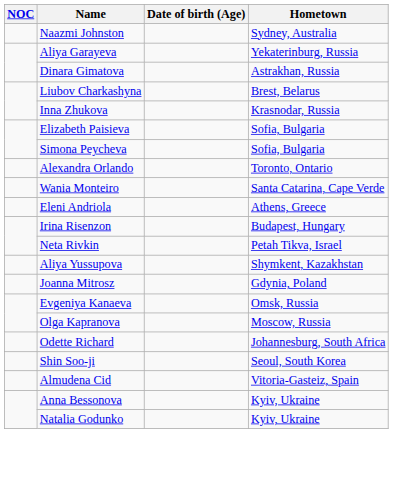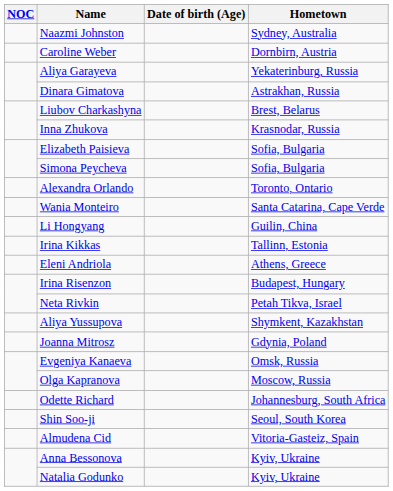 <table class="wikitable sortable">
 <tr>
 <th><a href='#'>NOC</a></th>
 <th>Name</th>
 <th>Date of birth (Age)</th>
 <th>Hometown</th>
 </tr>
 <tr>
 <td></td>
 <td><a href='#'>Naazmi Johnston</a></td>
 <td></td>
 <td><a href='#'>Sydney, Australia</a></td>
+</tr>
+<tr>
+<td></td>
+<td><a href='#'>Caroline Weber</a></td>
+<td></td>
+<td><a href='#'>Dornbirn, Austria</a></td>
 </tr>
 <tr>
 <td rowspan="2"></td>
 <td><a href='#'>Aliya Garayeva</a></td>
 <td></td>
 <td><a href='#'>Yekaterinburg, Russia</a></td>
 </tr>
 <tr>
 <td><a href='#'>Dinara Gimatova</a></td>
 <td></td>
 <td><a href='#'>Astrakhan, Russia</a></td>
 </tr>
 <tr>
 <td rowspan="2"></td>
 <td><a href='#'>Liubov Charkashyna</a></td>
 <td></td>
 <td><a href='#'>Brest, Belarus</a></td>
 </tr>
 <tr>
 <td><a href='#'>Inna Zhukova</a></td>
 <td></td>
 <td><a href='#'>Krasnodar, Russia</a></td>
 </tr>
 <tr>
 <td rowspan="2"></td>
 <td><a href='#'>Elizabeth Paisieva</a></td>
 <td></td>
 <td><a href='#'>Sofia, Bulgaria</a></td>
 </tr>
 <tr>
 <td><a href='#'>Simona Peycheva</a></td>
 <td></td>
 <td><a href='#'>Sofia, Bulgaria</a></td>
 </tr>
 <tr>
 <td></td>
 <td><a href='#'>Alexandra Orlando</a></td>
 <td></td>
 <td><a href='#'>Toronto, Ontario</a></td>
 </tr>
 <tr>
 <td></td>
 <td><a href='#'>Wania Monteiro</a></td>
 <td></td>
 <td><a href='#'>Santa Catarina, Cape Verde</a></td>
+</tr>
+<tr>
+<td></td>
+<td><a href='#'>Li Hongyang</a></td>
+<td></td>
+<td><a href='#'>Guilin, China</a></td>
+</tr>
+<tr>
+<td></td>
+<td><a href='#'>Irina Kikkas</a></td>
+<td></td>
+<td><a href='#'>Tallinn, Estonia</a></td>
 </tr>
 <tr>
 <td></td>
 <td><a href='#'>Eleni Andriola</a></td>
 <td></td>
 <td><a href='#'>Athens, Greece</a></td>
 </tr>
 <tr>
 <td rowspan="2"></td>
 <td><a href='#'>Irina Risenzon</a></td>
 <td></td>
 <td><a href='#'>Budapest, Hungary</a></td>
 </tr>
 <tr>
 <td><a href='#'>Neta Rivkin</a></td>
 <td></td>
 <td><a href='#'>Petah Tikva, Israel</a></td>
 </tr>
 <tr>
 <td></td>
 <td><a href='#'>Aliya Yussupova</a></td>
 <td></td>
 <td><a href='#'>Shymkent, Kazakhstan</a></td>
 </tr>
 <tr>
 <td></td>
 <td><a href='#'>Joanna Mitrosz</a></td>
 <td></td>
 <td><a href='#'>Gdynia, Poland</a></td>
 </tr>
 <tr>
 <td rowspan="2"></td>
 <td><a href='#'>Evgeniya Kanaeva</a></td>
 <td></td>
 <td><a href='#'>Omsk, Russia</a></td>
 </tr>
 <tr>
 <td><a href='#'>Olga Kapranova</a></td>
 <td></td>
 <td><a href='#'>Moscow, Russia</a></td>
 </tr>
 <tr>
 <td></td>
 <td><a href='#'>Odette Richard</a></td>
 <td></td>
 <td><a href='#'>Johannesburg, South Africa</a></td>
 </tr>
 <tr>
 <td></td>
 <td><a href='#'>Shin Soo-ji</a></td>
 <td></td>
 <td><a href='#'>Seoul, South Korea</a></td>
 </tr>
 <tr>
 <td></td>
 <td><a href='#'>Almudena Cid</a></td>
 <td></td>
 <td><a href='#'>Vitoria-Gasteiz, Spain</a></td>
 </tr>
 <tr>
 <td rowspan="2"></td>
 <td><a href='#'>Anna Bessonova</a></td>
 <td></td>
 <td><a href='#'>Kyiv, Ukraine</a></td>
 </tr>
 <tr>
 <td><a href='#'>Natalia Godunko</a></td>
 <td></td>
 <td><a href='#'>Kyiv, Ukraine</a></td>
 </tr>
 </table>
